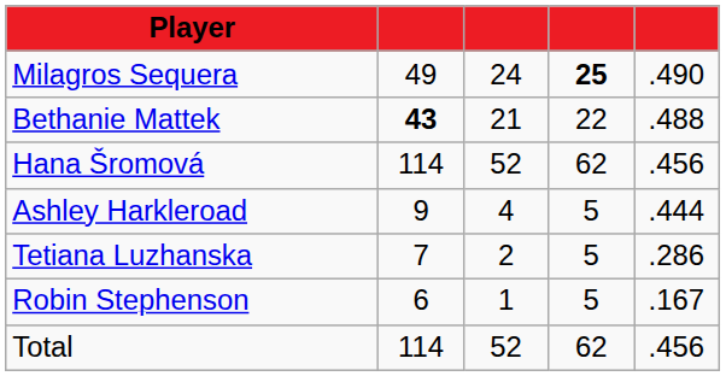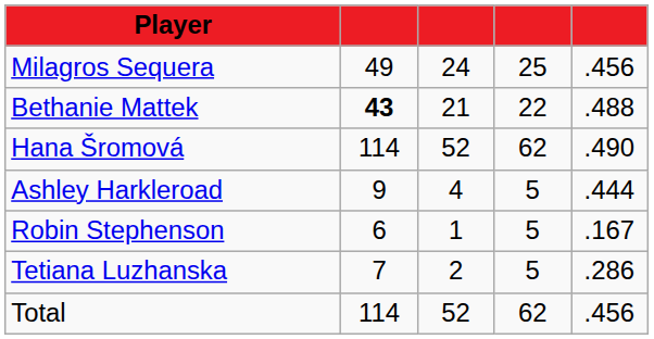 <table class="wikitable" style="text-align:center">
 <tr>
 <th style="background:#ED1C24; color:black" width="200px">Player</th>
 <th style="background:#ED1C24; color:black" width="40px"></th>
 <th style="background:#ED1C24; color:black" width="40px"></th>
 <th style="background:#ED1C24; color:black" width="40px"></th>
 <th style="background:#ED1C24; color:black" width="40px"></th>
 </tr>
 <tr>
 <td style="text-align:left"><a href='#'>Milagros Sequera</a></td>
 <td>49</td>
 <td>24</td>
-<td><strong>25</strong></td>
-<td>.490</td>
+<td>25</td>
+<td>.456</td>
 </tr>
 <tr>
 <td style="text-align:left"><a href='#'>Bethanie Mattek</a></td>
 <td><strong>43</strong></td>
 <td>21</td>
 <td>22</td>
 <td>.488</td>
 </tr>
 <tr>
 <td style="text-align:left"><a href='#'>Hana Šromová</a></td>
 <td>114</td>
 <td>52</td>
 <td>62</td>
-<td>.456</td>
+<td>.490</td>
 </tr>
 <tr>
 <td style="text-align:left"><a href='#'>Ashley Harkleroad</a></td>
 <td>9</td>
 <td>4</td>
 <td>5</td>
 <td>.444</td>
 </tr>
 <tr>
+<td style="text-align:left"><a href='#'>Robin Stephenson</a></td>
+<td>6</td>
+<td>1</td>
+<td>5</td>
+<td>.167</td>
+</tr>
+<tr>
 <td style="text-align:left"><a href='#'>Tetiana Luzhanska</a></td>
 <td>7</td>
 <td>2</td>
 <td>5</td>
 <td>.286</td>
-</tr>
-<tr>
-<td style="text-align:left"><a href='#'>Robin Stephenson</a></td>
-<td>6</td>
-<td>1</td>
-<td>5</td>
-<td>.167</td>
 </tr>
 <tr>
 <td style="text-align:left">Total</td>
 <td>114</td>
 <td>52</td>
 <td>62</td>
 <td>.456</td>
 </tr>
 </table>
